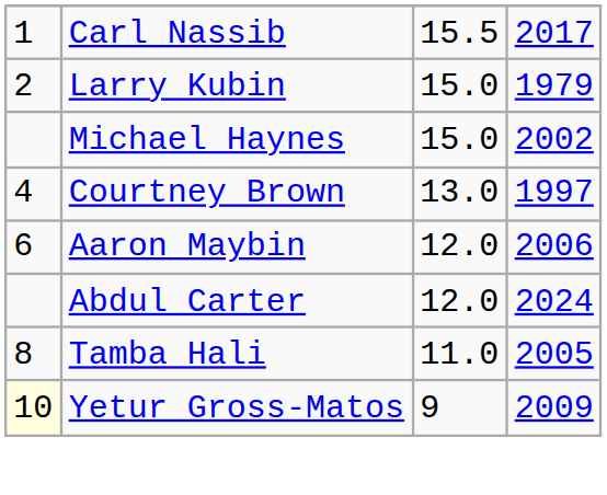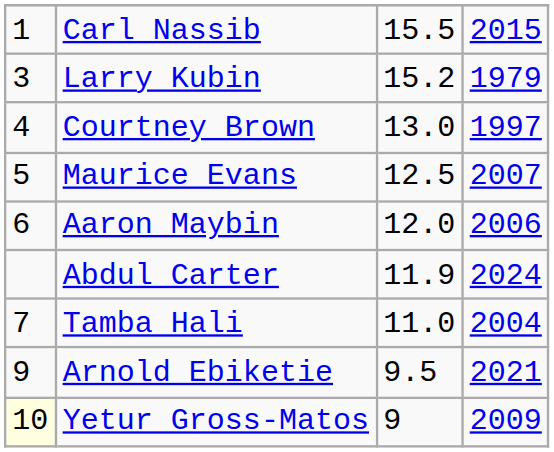 <table class="wikitable">
 <tr>
 </tr>
 <tr>
 <td>1</td>
 <td><a href='#'>Carl Nassib</a></td>
 <td>15.5</td>
-<td><a href='#'>2017</a></td>
+<td><a href='#'>2015</a></td>
 </tr>
 <tr>
-<td>2</td>
+<td>3</td>
 <td><a href='#'>Larry Kubin</a></td>
-<td>15.0</td>
+<td>15.2</td>
 <td><a href='#'>1979</a></td>
-</tr>
-<tr>
-<td></td>
-<td><a href='#'>Michael Haynes</a></td>
-<td>15.0</td>
-<td><a href='#'>2002</a></td>
 </tr>
 <tr>
 <td>4</td>
 <td><a href='#'>Courtney Brown</a></td>
 <td>13.0</td>
 <td><a href='#'>1997</a></td>
+</tr>
+<tr>
+<td>5</td>
+<td><a href='#'>Maurice Evans</a></td>
+<td>12.5</td>
+<td><a href='#'>2007</a></td>
 </tr>
 <tr>
 <td>6</td>
 <td><a href='#'>Aaron Maybin</a></td>
 <td>12.0</td>
 <td><a href='#'>2006</a></td>
 </tr>
 <tr>
 <td></td>
 <td><a href='#'>Abdul Carter</a></td>
-<td>12.0</td>
+<td>11.9</td>
 <td><a href='#'>2024</a></td>
 </tr>
 <tr>
-<td>8</td>
+<td>7</td>
 <td><a href='#'>Tamba Hali</a></td>
 <td>11.0</td>
-<td><a href='#'>2005</a></td>
+<td><a href='#'>2004</a></td>
+</tr>
+<tr>
+<td>9</td>
+<td><a href='#'>Arnold Ebiketie</a></td>
+<td>9.5</td>
+<td><a href='#'>2021</a></td>
 </tr>
 <tr>
 <td style="background: lightyellow;">10</td>
 <td><a href='#'>Yetur Gross-Matos</a></td>
 <td>9</td>
 <td><a href='#'>2009</a></td>
 </tr>
 </table>
